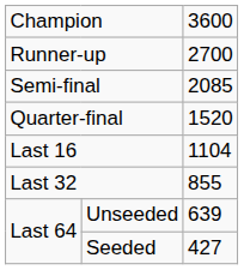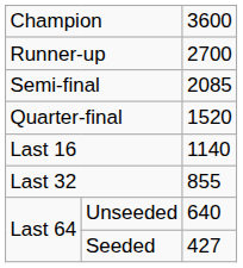 <table class="wikitable">
 <tr>
 <td colspan="2">Champion</td>
 <td>3600</td>
 </tr>
 <tr>
 <td colspan="2">Runner-up</td>
 <td>2700</td>
 </tr>
 <tr>
 <td colspan="2">Semi-final</td>
 <td>2085</td>
 </tr>
 <tr>
 <td colspan="2">Quarter-final</td>
 <td>1520</td>
 </tr>
 <tr>
 <td colspan="2">Last 16</td>
-<td>1104</td>
+<td>1140</td>
 </tr>
 <tr>
 <td colspan="2">Last 32</td>
 <td>855</td>
 </tr>
 <tr>
 <td rowspan="2">Last 64</td>
 <td>Unseeded</td>
-<td>639</td>
+<td>640</td>
 </tr>
 <tr>
 <td>Seeded</td>
 <td>427</td>
 </tr>
 </table>
